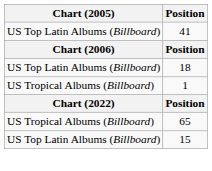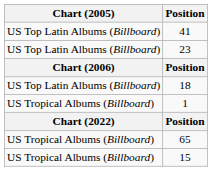 <table class="wikitable plainrowheaders">
 <tr>
 <th>Chart (2005)</th>
 <th>Position</th>
 </tr>
 <tr>
 <td>US Top Latin Albums (<em>Billboard</em>)</td>
 <td style="text-align:center;">41</td>
+</tr>
+<tr>
+<td>US Top Latin Albums (<em>Billboard</em>)</td>
+<td style="text-align:center;">23</td>
 </tr>
 <tr>
 <th>Chart (2006)</th>
 <th>Position</th>
 </tr>
 <tr>
 <td>US Top Latin Albums (<em>Billboard</em>)</td>
 <td style="text-align:center;">18</td>
 </tr>
 <tr>
 <td>US Tropical Albums (<em>Billboard</em>)</td>
 <td style="text-align:center;">1</td>
 </tr>
 <tr>
 <th>Chart (2022)</th>
 <th>Position</th>
 </tr>
 <tr>
 <td>US Tropical Albums (<em>Billboard</em>)</td>
 <td style="text-align:center;">65</td>
 </tr>
 <tr>
-<td>US Top Latin Albums (<em>Billboard</em>)</td>
+<td>US Tropical Albums (<em>Billboard</em>)</td>
 <td style="text-align:center;">15</td>
 </tr>
 </table>
